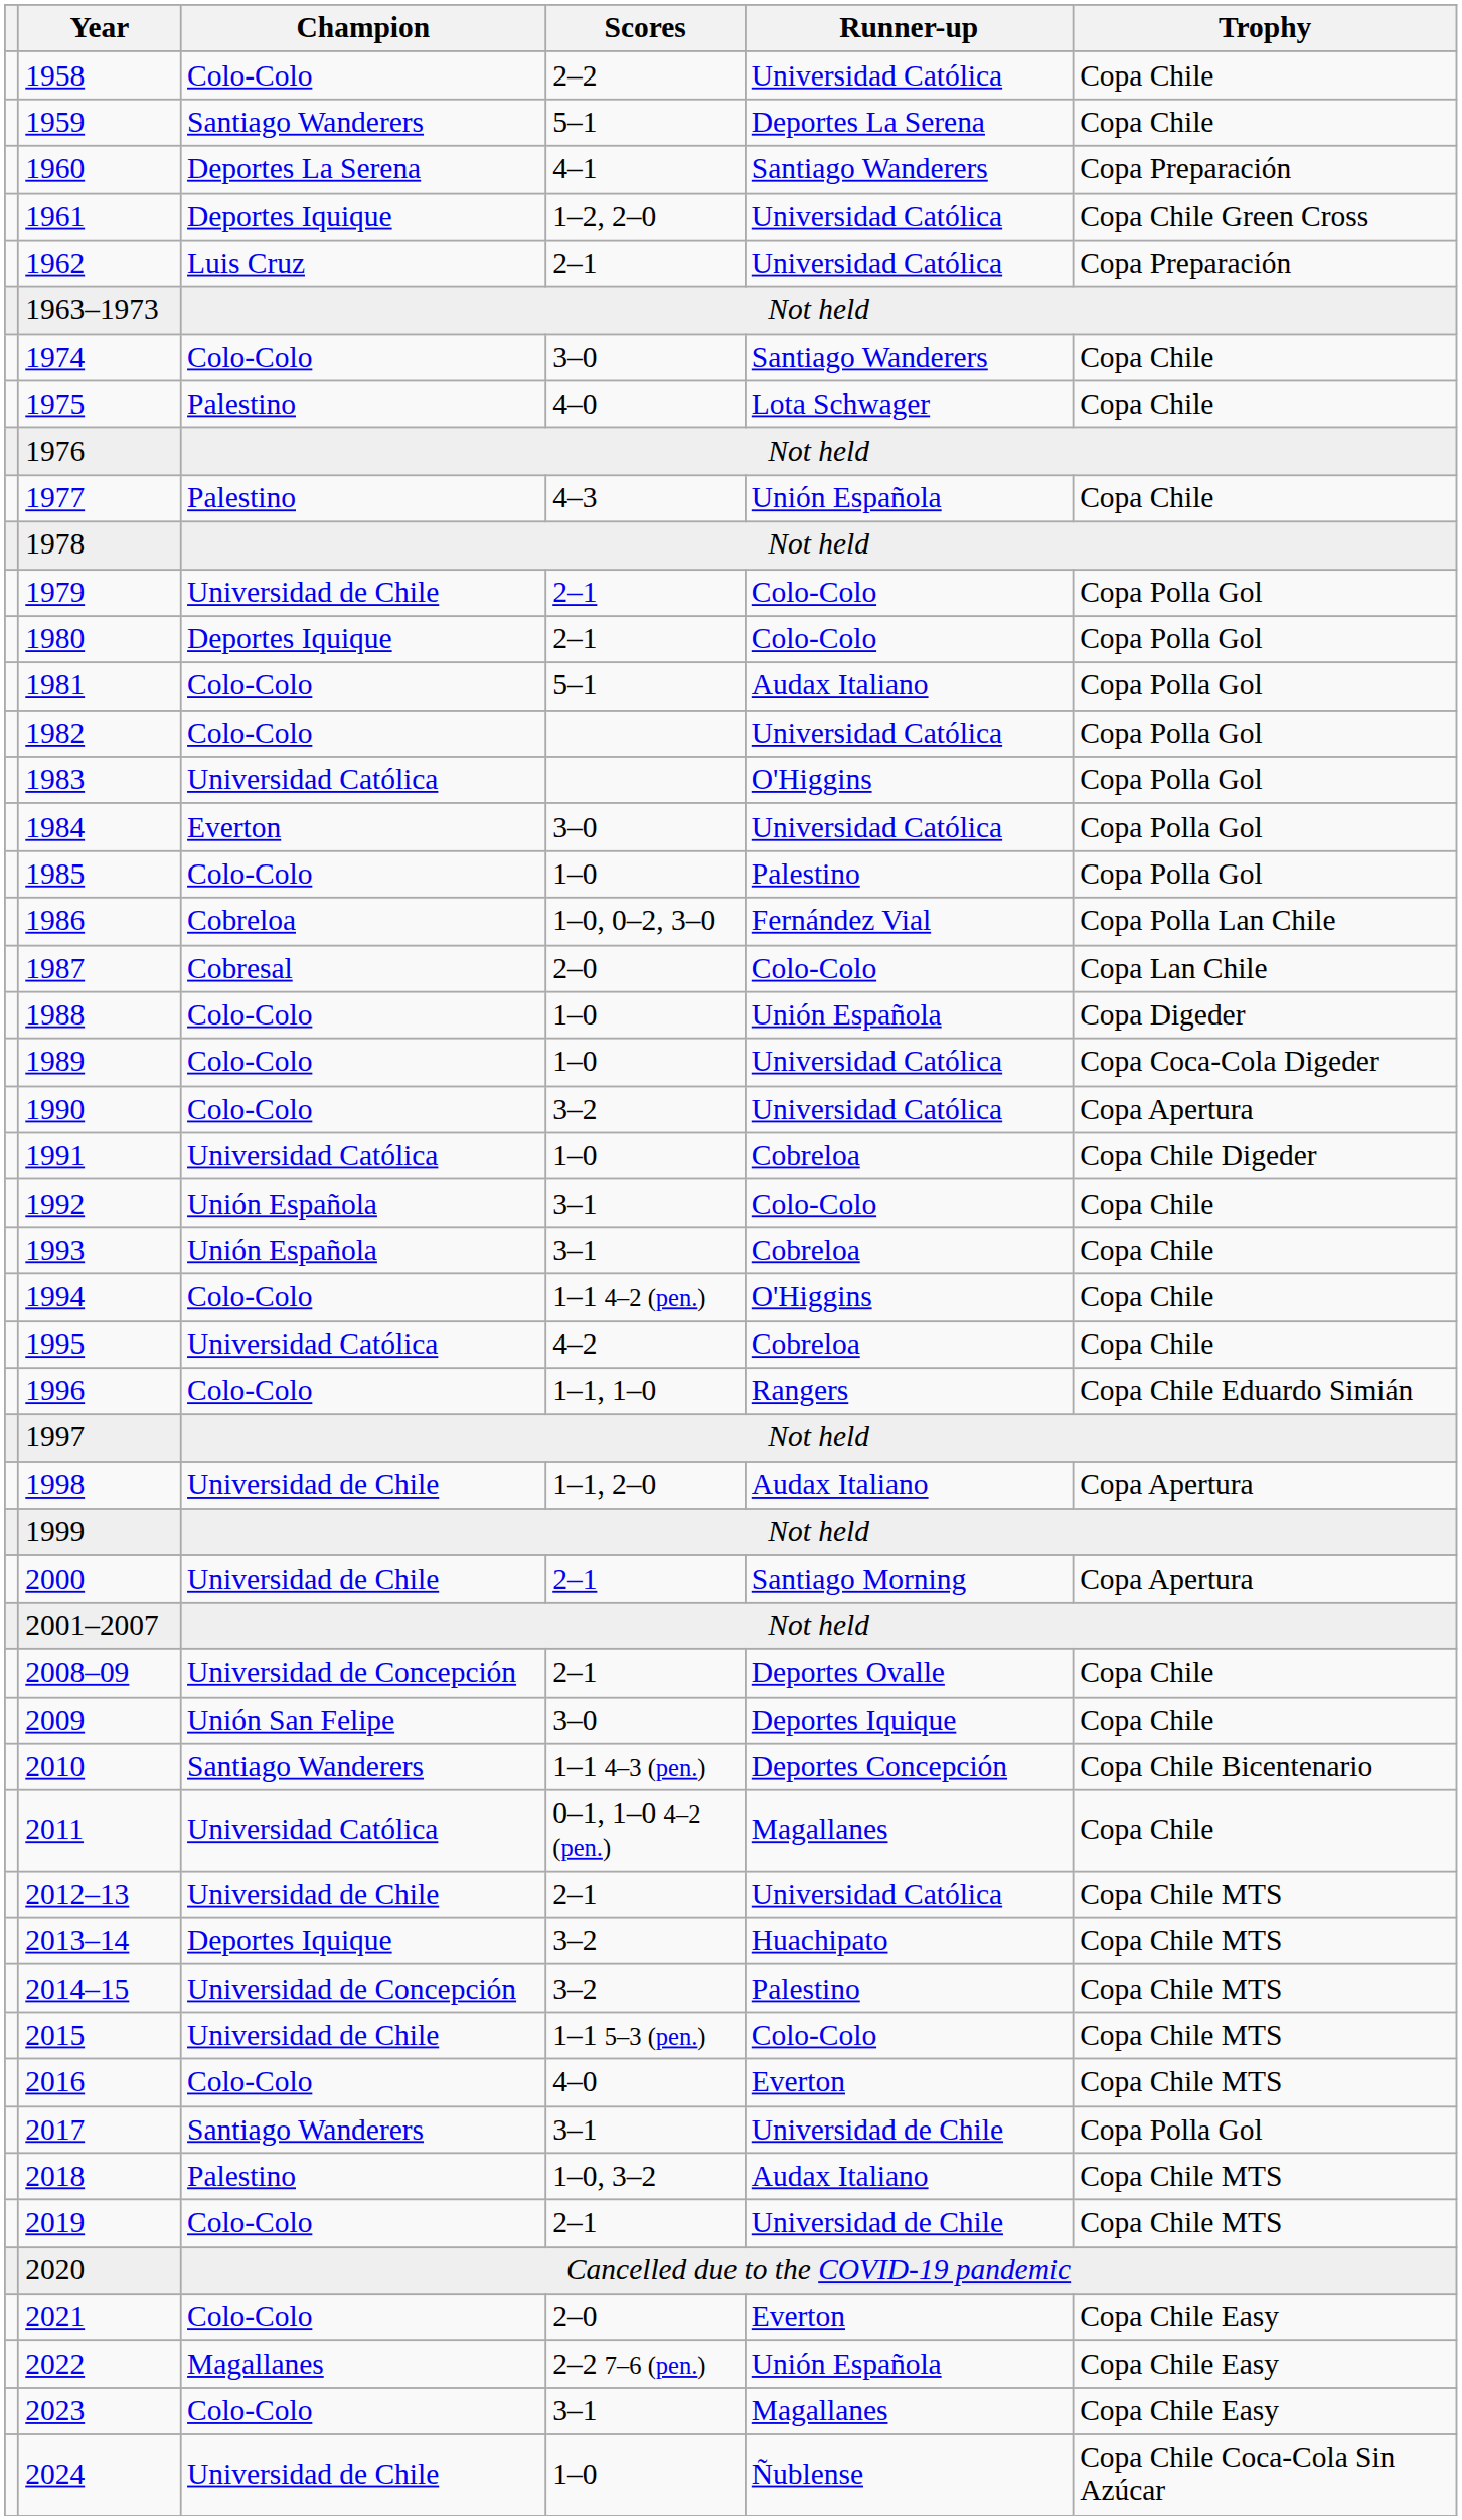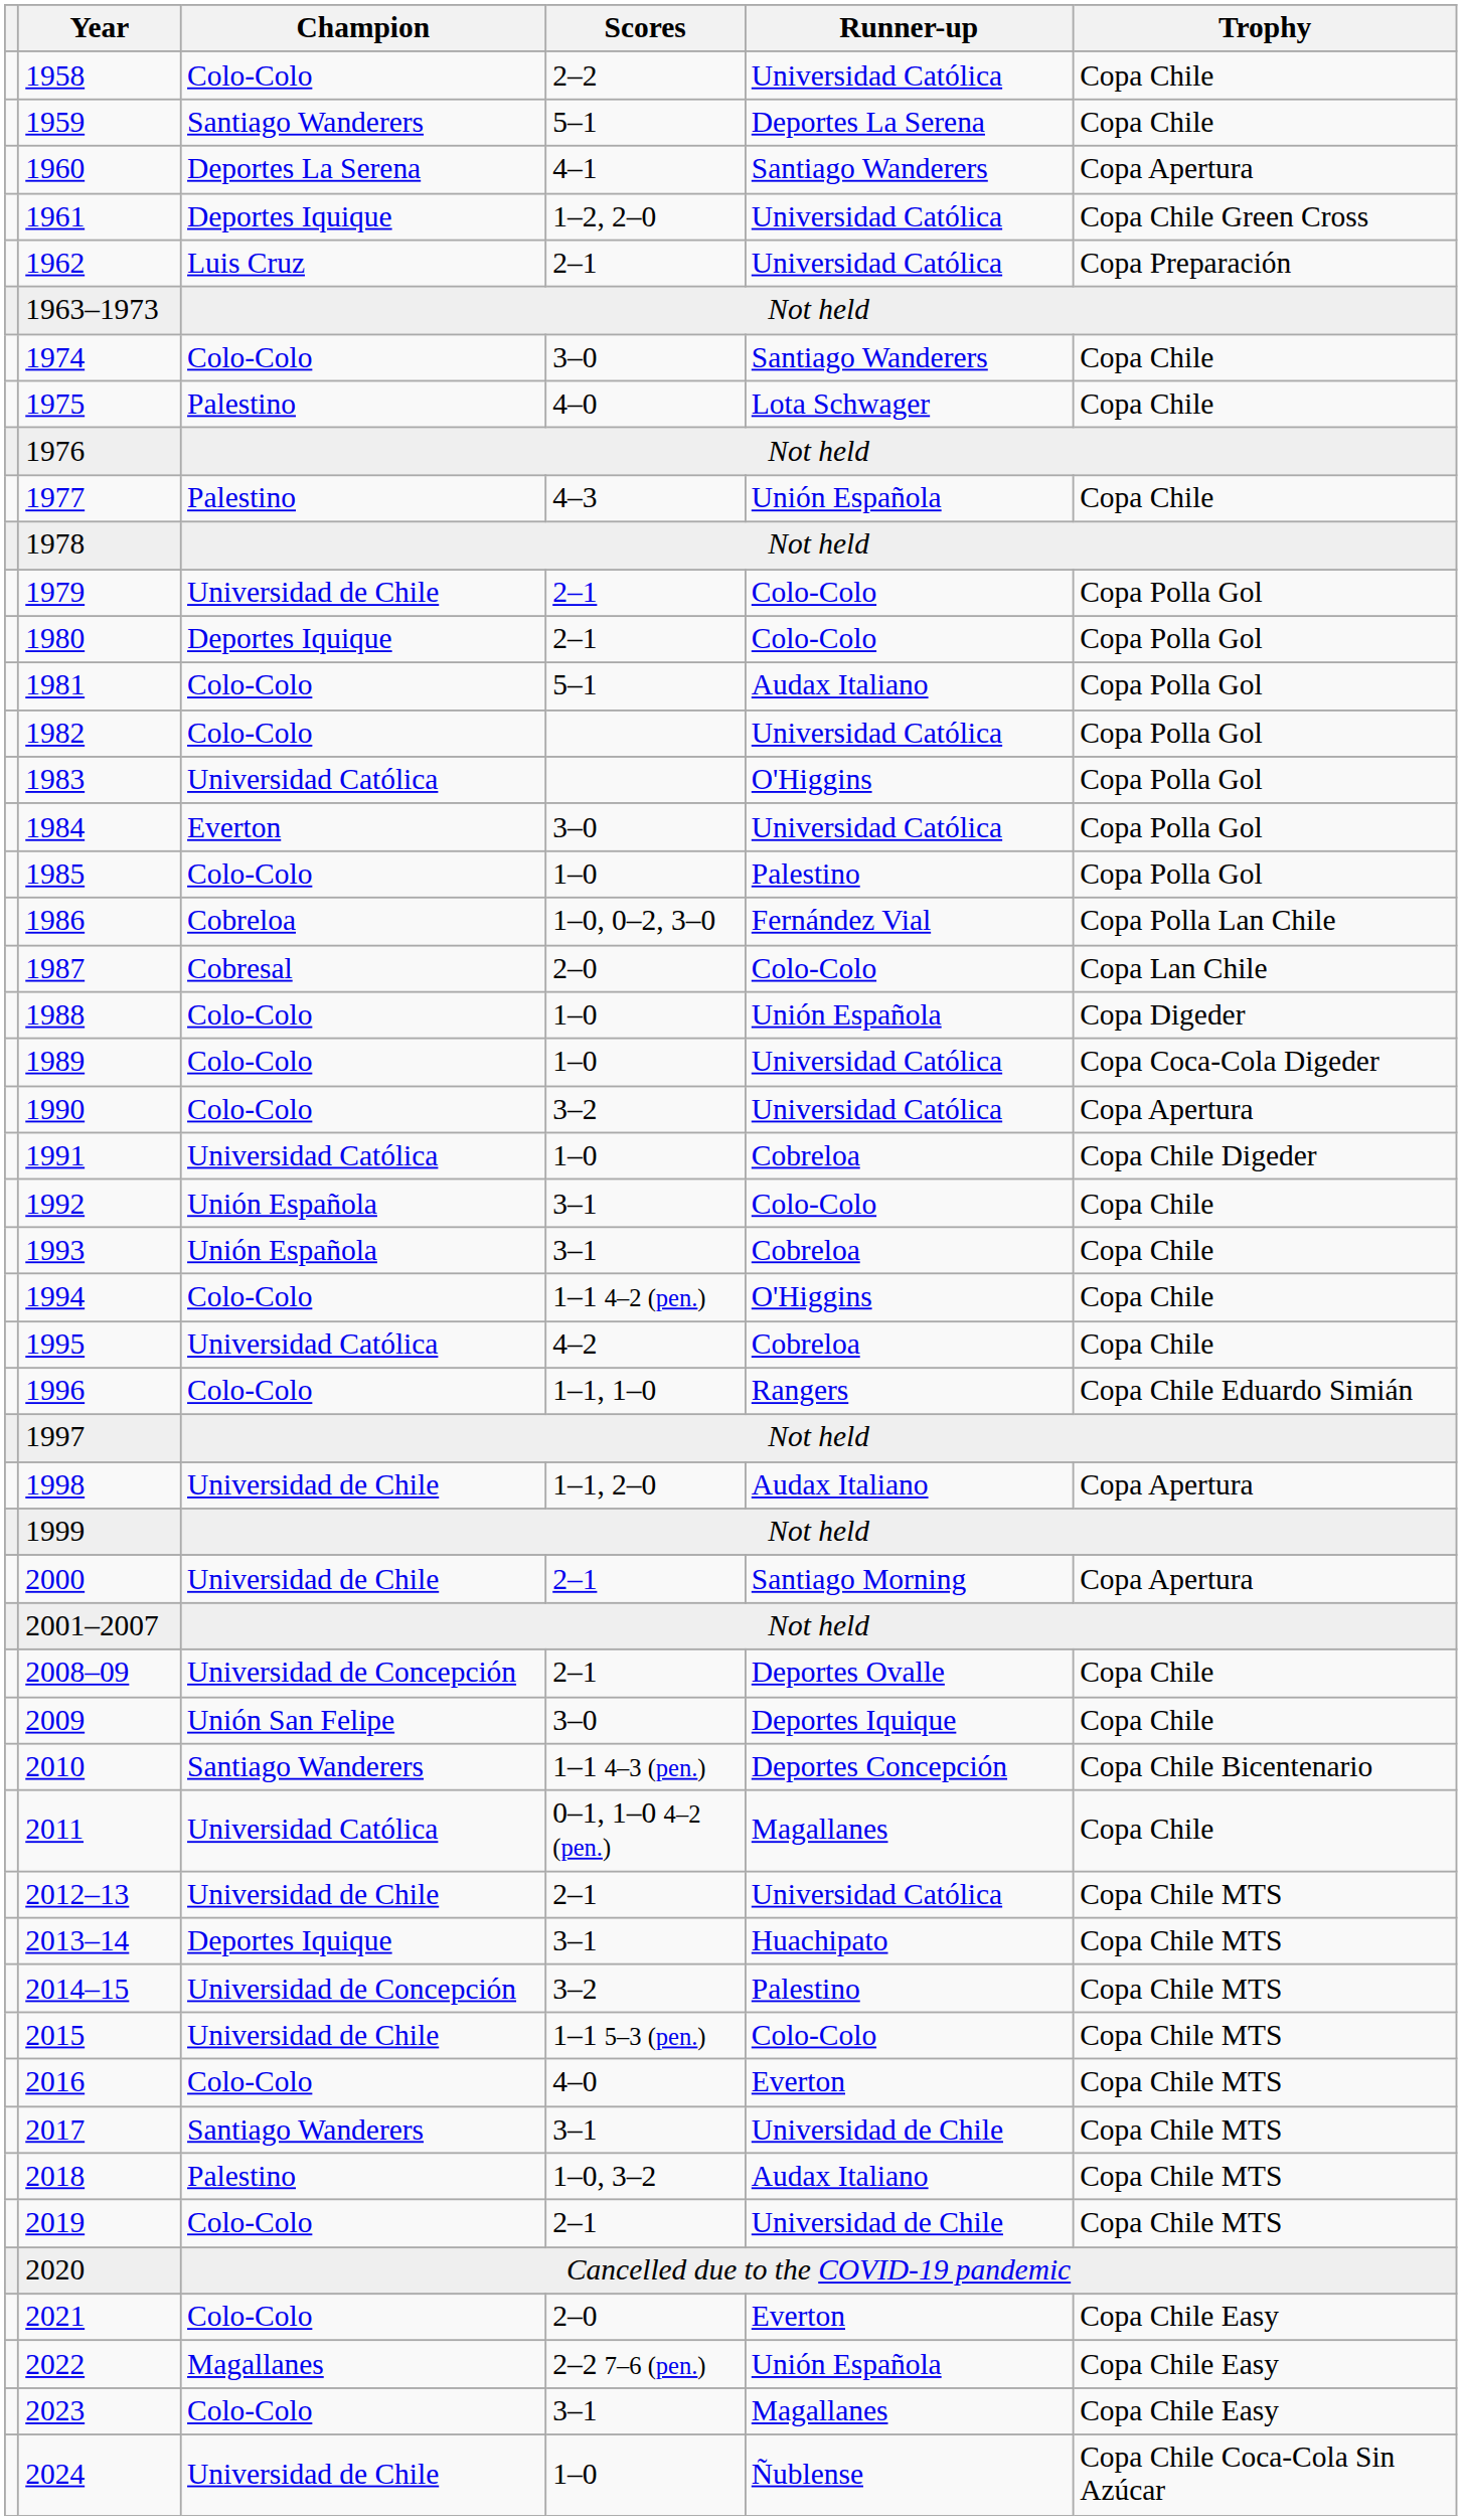 <table class="wikitable sortable" style="text-align:left">
 <tr>
 <th width=></th>
 <th width=80px>Year</th>
 <th width=190px>Champion</th>
 <th width=100px>Scores</th>
 <th width=170px>Runner-up</th>
 <th width=200px>Trophy</th>
 </tr>
 <tr ---->
 <td></td>
 <td><a href='#'>1958</a></td>
 <td><a href='#'>Colo-Colo</a> </td>
 <td>2–2</td>
 <td><a href='#'>Universidad Católica</a></td>
 <td>Copa Chile</td>
 </tr>
 <tr ---->
 <td></td>
 <td><a href='#'>1959</a></td>
 <td><a href='#'>Santiago Wanderers</a> </td>
 <td>5–1</td>
 <td><a href='#'>Deportes La Serena</a></td>
 <td>Copa Chile</td>
 </tr>
 <tr ---->
 <td></td>
 <td><a href='#'>1960</a></td>
 <td><a href='#'>Deportes La Serena</a> </td>
 <td>4–1</td>
 <td><a href='#'>Santiago Wanderers</a></td>
-<td>Copa Preparación</td>
+<td>Copa Apertura</td>
 </tr>
 <tr ---->
 <td></td>
 <td><a href='#'>1961</a></td>
 <td><a href='#'>Deportes Iquique</a> </td>
 <td>1–2, 2–0</td>
 <td><a href='#'>Universidad Católica</a></td>
 <td>Copa Chile Green Cross</td>
 </tr>
 <tr ---->
 <td></td>
 <td><a href='#'>1962</a></td>
 <td><a href='#'>Luis Cruz</a> </td>
 <td>2–1</td>
 <td><a href='#'>Universidad Católica</a></td>
 <td>Copa Preparación</td>
 </tr>
 <tr bgcolor=#efefef>
 <td></td>
 <td>1963–1973</td>
 <td colspan=4 align=center><em>Not held</em></td>
 </tr>
 <tr ---->
 <td></td>
 <td><a href='#'>1974</a></td>
 <td><a href='#'>Colo-Colo</a> </td>
 <td>3–0</td>
 <td><a href='#'>Santiago Wanderers</a></td>
 <td>Copa Chile</td>
 </tr>
 <tr ---->
 <td></td>
 <td><a href='#'>1975</a></td>
 <td><a href='#'>Palestino</a> </td>
 <td>4–0</td>
 <td><a href='#'>Lota Schwager</a></td>
 <td>Copa Chile</td>
 </tr>
 <tr bgcolor=#efefef>
 <td></td>
 <td>1976</td>
 <td colspan=4 align=center><em>Not held</em></td>
 </tr>
 <tr ---->
 <td></td>
 <td><a href='#'>1977</a></td>
 <td><a href='#'>Palestino</a> </td>
 <td>4–3</td>
 <td><a href='#'>Unión Española</a></td>
 <td>Copa Chile</td>
 </tr>
 <tr bgcolor=#efefef>
 <td></td>
 <td>1978</td>
 <td colspan=4 align=center><em>Not held</em></td>
 </tr>
 <tr ---->
 <td></td>
 <td><a href='#'>1979</a></td>
 <td><a href='#'>Universidad de Chile</a> </td>
 <td><a href='#'>2–1</a></td>
 <td><a href='#'>Colo-Colo</a></td>
 <td>Copa Polla Gol</td>
 </tr>
 <tr ---->
 <td></td>
 <td><a href='#'>1980</a></td>
 <td><a href='#'>Deportes Iquique</a> </td>
 <td>2–1</td>
 <td><a href='#'>Colo-Colo</a></td>
 <td>Copa Polla Gol</td>
 </tr>
 <tr ---->
 <td></td>
 <td><a href='#'>1981</a></td>
 <td><a href='#'>Colo-Colo</a> </td>
 <td>5–1</td>
 <td><a href='#'>Audax Italiano</a></td>
 <td>Copa Polla Gol</td>
 </tr>
 <tr ---->
 <td></td>
 <td><a href='#'>1982</a></td>
 <td><a href='#'>Colo-Colo</a> </td>
 <td></td>
 <td><a href='#'>Universidad Católica</a></td>
 <td>Copa Polla Gol</td>
 </tr>
 <tr ---->
 <td></td>
 <td><a href='#'>1983</a></td>
 <td><a href='#'>Universidad Católica</a> </td>
 <td></td>
 <td><a href='#'>O'Higgins</a></td>
 <td>Copa Polla Gol</td>
 </tr>
 <tr ---->
 <td></td>
 <td><a href='#'>1984</a></td>
 <td><a href='#'>Everton</a> </td>
 <td>3–0</td>
 <td><a href='#'>Universidad Católica</a></td>
 <td>Copa Polla Gol</td>
 </tr>
 <tr ---->
 <td></td>
 <td><a href='#'>1985</a></td>
 <td><a href='#'>Colo-Colo</a> </td>
 <td>1–0</td>
 <td><a href='#'>Palestino</a></td>
 <td>Copa Polla Gol</td>
 </tr>
 <tr ---->
 <td></td>
 <td><a href='#'>1986</a></td>
 <td><a href='#'>Cobreloa</a> </td>
 <td>1–0, 0–2, 3–0</td>
 <td><a href='#'>Fernández Vial</a></td>
 <td>Copa Polla Lan Chile</td>
 </tr>
 <tr ---->
 <td></td>
 <td><a href='#'>1987</a></td>
 <td><a href='#'>Cobresal</a> </td>
 <td>2–0</td>
 <td><a href='#'>Colo-Colo</a></td>
 <td>Copa Lan Chile</td>
 </tr>
 <tr ---->
 <td></td>
 <td><a href='#'>1988</a></td>
 <td><a href='#'>Colo-Colo</a> </td>
 <td>1–0</td>
 <td><a href='#'>Unión Española</a></td>
 <td>Copa Digeder</td>
 </tr>
 <tr ---->
 <td></td>
 <td><a href='#'>1989</a></td>
 <td><a href='#'>Colo-Colo</a> </td>
 <td>1–0</td>
 <td><a href='#'>Universidad Católica</a></td>
 <td>Copa Coca-Cola Digeder</td>
 </tr>
 <tr ---->
 <td></td>
 <td><a href='#'>1990</a></td>
 <td><a href='#'>Colo-Colo</a> </td>
 <td>3–2</td>
 <td><a href='#'>Universidad Católica</a></td>
 <td>Copa Apertura</td>
 </tr>
 <tr ---->
 <td></td>
 <td><a href='#'>1991</a></td>
 <td><a href='#'>Universidad Católica</a> </td>
 <td>1–0</td>
 <td><a href='#'>Cobreloa</a></td>
 <td>Copa Chile Digeder</td>
 </tr>
 <tr ---->
 <td></td>
 <td><a href='#'>1992</a></td>
 <td><a href='#'>Unión Española</a> </td>
 <td>3–1</td>
 <td><a href='#'>Colo-Colo</a></td>
 <td>Copa Chile</td>
 </tr>
 <tr ---->
 <td></td>
 <td><a href='#'>1993</a></td>
 <td><a href='#'>Unión Española</a>  </td>
 <td>3–1</td>
 <td><a href='#'>Cobreloa</a></td>
 <td>Copa Chile</td>
 </tr>
 <tr ---->
 <td></td>
 <td><a href='#'>1994</a></td>
 <td><a href='#'>Colo-Colo</a> </td>
 <td>1–1 <small>4–2 (<a href='#'>pen.</a>)</small></td>
 <td><a href='#'>O'Higgins</a></td>
 <td>Copa Chile</td>
 </tr>
 <tr ---->
 <td></td>
 <td><a href='#'>1995</a></td>
 <td><a href='#'>Universidad Católica</a> </td>
 <td>4–2</td>
 <td><a href='#'>Cobreloa</a></td>
 <td>Copa Chile</td>
 </tr>
 <tr ---->
 <td></td>
 <td><a href='#'>1996</a></td>
 <td><a href='#'>Colo-Colo</a> </td>
 <td>1–1, 1–0</td>
 <td><a href='#'>Rangers</a></td>
 <td>Copa Chile Eduardo Simián</td>
 </tr>
 <tr bgcolor=#efefef>
 <td></td>
 <td>1997</td>
 <td colspan=4 align=center><em>Not held</em></td>
 </tr>
 <tr ---->
 <td></td>
 <td><a href='#'>1998</a></td>
 <td><a href='#'>Universidad de Chile</a> </td>
 <td>1–1, 2–0</td>
 <td><a href='#'>Audax Italiano</a></td>
 <td>Copa Apertura</td>
 </tr>
 <tr bgcolor=#efefef>
 <td></td>
 <td>1999</td>
 <td colspan=4 align=center><em>Not held</em></td>
 </tr>
 <tr ---->
 <td></td>
 <td><a href='#'>2000</a></td>
 <td><a href='#'>Universidad de Chile</a> </td>
 <td><a href='#'>2–1</a></td>
 <td><a href='#'>Santiago Morning</a></td>
 <td>Copa Apertura</td>
 </tr>
 <tr bgcolor=#efefef>
 <td></td>
 <td>2001–2007</td>
 <td colspan=4 align=center><em>Not held</em></td>
 </tr>
 <tr ---->
 <td></td>
 <td><a href='#'>2008–09</a></td>
 <td><a href='#'>Universidad de Concepción</a> </td>
 <td>2–1</td>
 <td><a href='#'>Deportes Ovalle</a></td>
 <td>Copa Chile</td>
 </tr>
 <tr ---->
 <td></td>
 <td><a href='#'>2009</a></td>
 <td><a href='#'>Unión San Felipe</a> </td>
 <td>3–0</td>
 <td><a href='#'>Deportes Iquique</a></td>
 <td>Copa Chile</td>
 </tr>
 <tr ---->
 <td></td>
 <td><a href='#'>2010</a></td>
 <td><a href='#'>Santiago Wanderers</a> </td>
 <td>1–1 <small>4–3 (<a href='#'>pen.</a>)</small></td>
 <td><a href='#'>Deportes Concepción</a></td>
 <td>Copa Chile Bicentenario</td>
 </tr>
 <tr ---->
 <td></td>
 <td><a href='#'>2011</a></td>
 <td><a href='#'>Universidad Católica</a> </td>
 <td>0–1, 1–0 <small>4–2 (<a href='#'>pen.</a>)</small></td>
 <td><a href='#'>Magallanes</a></td>
 <td>Copa Chile</td>
 </tr>
 <tr ---->
 <td></td>
 <td><a href='#'>2012–13</a></td>
 <td><a href='#'>Universidad de Chile</a> </td>
 <td>2–1</td>
 <td><a href='#'>Universidad Católica</a></td>
 <td>Copa Chile MTS</td>
 </tr>
 <tr ---->
 <td></td>
 <td><a href='#'>2013–14</a></td>
 <td><a href='#'>Deportes Iquique</a> </td>
-<td>3–2</td>
+<td>3–1</td>
 <td><a href='#'>Huachipato</a></td>
 <td>Copa Chile MTS</td>
 </tr>
 <tr ---->
 <td></td>
 <td><a href='#'>2014–15</a></td>
 <td><a href='#'>Universidad de Concepción</a> </td>
 <td>3–2</td>
 <td><a href='#'>Palestino</a></td>
 <td>Copa Chile MTS</td>
 </tr>
 <tr ---->
 <td></td>
 <td><a href='#'>2015</a></td>
 <td><a href='#'>Universidad de Chile</a> </td>
 <td>1–1 <small>5–3 (<a href='#'>pen.</a>)</small></td>
 <td><a href='#'>Colo-Colo</a></td>
 <td>Copa Chile MTS</td>
 </tr>
 <tr ---->
 <td></td>
 <td><a href='#'>2016</a></td>
 <td><a href='#'>Colo-Colo</a> </td>
 <td>4–0</td>
 <td><a href='#'>Everton</a></td>
 <td>Copa Chile MTS</td>
 </tr>
 <tr ---->
 <td></td>
 <td><a href='#'>2017</a></td>
 <td><a href='#'>Santiago Wanderers</a> </td>
 <td>3–1</td>
 <td><a href='#'>Universidad de Chile</a></td>
-<td>Copa Polla Gol</td>
+<td>Copa Chile MTS</td>
 </tr>
 <tr ---->
 <td></td>
 <td><a href='#'>2018</a></td>
 <td><a href='#'>Palestino</a> </td>
 <td>1–0, 3–2</td>
 <td><a href='#'>Audax Italiano</a></td>
 <td>Copa Chile MTS</td>
 </tr>
 <tr ---->
 <td></td>
 <td><a href='#'>2019</a></td>
 <td><a href='#'>Colo-Colo</a> </td>
 <td>2–1</td>
 <td><a href='#'>Universidad de Chile</a></td>
 <td>Copa Chile MTS</td>
 </tr>
 <tr bgcolor=#efefef>
 <td></td>
 <td>2020</td>
 <td colspan=4 align=center><em>Cancelled due to the <a href='#'>COVID-19 pandemic</a></em></td>
 </tr>
 <tr ---->
 <td></td>
 <td><a href='#'>2021</a></td>
 <td><a href='#'>Colo-Colo</a> </td>
 <td>2–0</td>
 <td><a href='#'>Everton</a></td>
 <td>Copa Chile Easy</td>
 </tr>
 <tr ---->
 <td></td>
 <td><a href='#'>2022</a></td>
 <td><a href='#'>Magallanes</a> </td>
 <td>2–2 <small>7–6 (<a href='#'>pen.</a>)</small></td>
 <td><a href='#'>Unión Española</a></td>
 <td>Copa Chile Easy</td>
 </tr>
 <tr ---->
 <td></td>
 <td><a href='#'>2023</a></td>
 <td><a href='#'>Colo-Colo</a> </td>
 <td>3–1</td>
 <td><a href='#'>Magallanes</a></td>
 <td>Copa Chile Easy</td>
 </tr>
 <tr ---->
 <td></td>
 <td><a href='#'>2024</a></td>
 <td><a href='#'>Universidad de Chile</a> </td>
 <td>1–0</td>
 <td><a href='#'>Ñublense</a></td>
 <td>Copa Chile Coca-Cola Sin Azúcar</td>
 </tr>
 </table>
